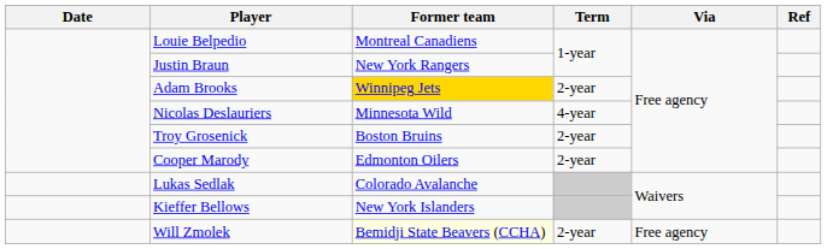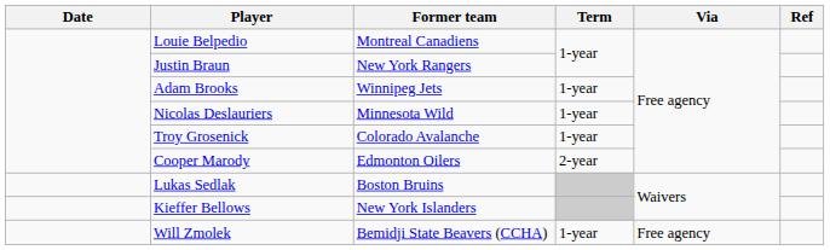 <table class="wikitable">
 <tr style="background:#ddd; text-align:center;">
 <th style="width: 10em;">Date</th>
 <th style="width: 14em;">Player</th>
 <th style="width: 14em;">Former team</th>
 <th style="width: 5em;">Term</th>
 <th style="width: 10em;">Via</th>
 <th style="width: 2.5em;">Ref</th>
 </tr>
 <tr>
 <td rowspan=6></td>
 <td><a href='#'>Louie Belpedio</a></td>
 <td><a href='#'>Montreal Canadiens</a></td>
 <td rowspan=2>1-year</td>
 <td rowspan=6>Free agency</td>
 <td></td>
 </tr>
 <tr>
 <td><a href='#'>Justin Braun</a></td>
 <td><a href='#'>New York Rangers</a></td>
 <td></td>
 </tr>
 <tr>
 <td><a href='#'>Adam Brooks</a></td>
-<td style="background: gold;"><a href='#'>Winnipeg Jets</a></td>
-<td>2-year</td>
+<td><a href='#'>Winnipeg Jets</a></td>
+<td>1-year</td>
 <td></td>
 </tr>
 <tr>
 <td><a href='#'>Nicolas Deslauriers</a></td>
 <td><a href='#'>Minnesota Wild</a></td>
-<td>4-year</td>
+<td>1-year</td>
 <td></td>
 </tr>
 <tr>
 <td><a href='#'>Troy Grosenick</a></td>
-<td><a href='#'>Boston Bruins</a></td>
-<td>2-year</td>
+<td><a href='#'>Colorado Avalanche</a></td>
+<td>1-year</td>
 <td></td>
 </tr>
 <tr>
 <td><a href='#'>Cooper Marody</a></td>
 <td><a href='#'>Edmonton Oilers</a></td>
 <td>2-year</td>
 <td></td>
 </tr>
 <tr>
 <td></td>
 <td><a href='#'>Lukas Sedlak</a></td>
-<td><a href='#'>Colorado Avalanche</a></td>
+<td><a href='#'>Boston Bruins</a></td>
 <td style="background:#ccc;"></td>
 <td rowspan=2>Waivers</td>
 <td></td>
 </tr>
 <tr>
 <td></td>
 <td><a href='#'>Kieffer Bellows</a></td>
 <td><a href='#'>New York Islanders</a></td>
 <td style="background:#ccc;"></td>
 <td></td>
 </tr>
 <tr>
 <td></td>
 <td><a href='#'>Will Zmolek</a></td>
-<td style="background: lightyellow;"><a href='#'>Bemidji State Beavers</a> (<a href='#'>CCHA</a>)</td>
-<td>2-year</td>
+<td><a href='#'>Bemidji State Beavers</a> (<a href='#'>CCHA</a>)</td>
+<td>1-year</td>
 <td>Free agency</td>
 <td></td>
 </tr>
 </table>
